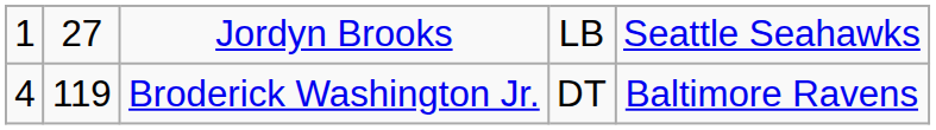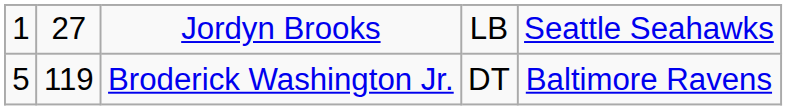 <table class="wikitable" style="text-align:center">
 <tr>
 <td>1</td>
 <td>27</td>
 <td><a href='#'>Jordyn Brooks</a></td>
 <td>LB</td>
 <td><a href='#'>Seattle Seahawks</a></td>
 </tr>
 <tr>
-<td>4</td>
+<td>5</td>
 <td>119</td>
 <td><a href='#'>Broderick Washington Jr.</a></td>
 <td>DT</td>
 <td><a href='#'>Baltimore Ravens</a></td>
 </tr>
 </table>
